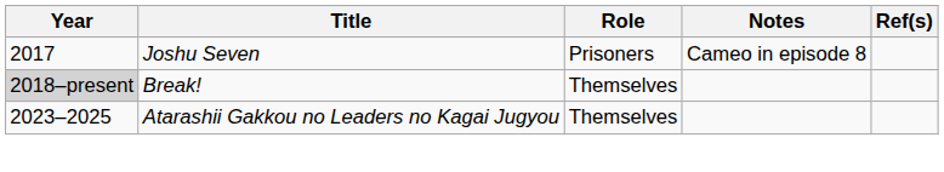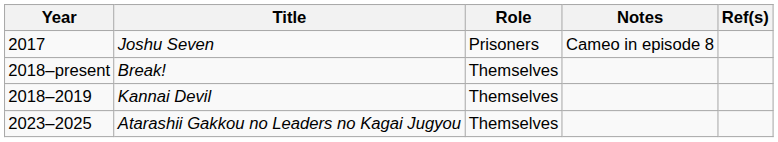 <table class="wikitable">
 <tr>
 <th>Year</th>
 <th>Title</th>
 <th>Role</th>
 <th>Notes</th>
 <th>Ref(s)</th>
 </tr>
 <tr>
 <td>2017</td>
 <td><em>Joshu Seven</em></td>
 <td>Prisoners</td>
 <td>Cameo in episode 8</td>
 <td></td>
 </tr>
 <tr>
-<td style="background: lightgrey;">2018–present</td>
+<td>2018–present</td>
 <td><em>Break!</em></td>
+<td>Themselves</td>
+<td></td>
+<td></td>
+</tr>
+<tr>
+<td>2018–2019</td>
+<td><em>Kannai Devil</em></td>
 <td>Themselves</td>
 <td></td>
 <td></td>
 </tr>
 <tr>
 <td>2023–2025</td>
 <td><em>Atarashii Gakkou no Leaders no Kagai Jugyou</em></td>
 <td>Themselves</td>
 <td></td>
 <td></td>
 </tr>
 </table>
